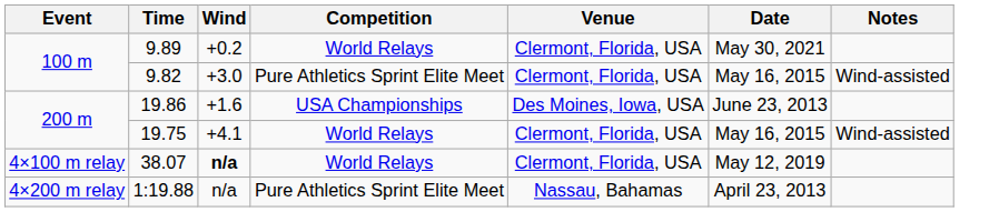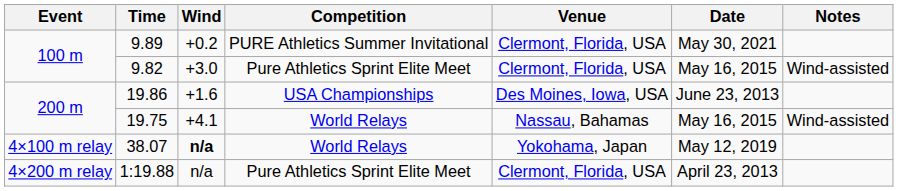 <table class=wikitable style=text-align:center>
 <tr>
 <th>Event</th>
 <th>Time</th>
 <th>Wind</th>
 <th>Competition</th>
 <th>Venue</th>
 <th>Date</th>
 <th>Notes</th>
 </tr>
 <tr>
 <td rowspan=2><a href='#'>100&nbsp;m</a></td>
 <td>9.89</td>
 <td>+0.2</td>
-<td><a href='#'>World Relays</a></td>
+<td>PURE Athletics Summer Invitational</td>
 <td><a href='#'>Clermont, Florida</a>, USA</td>
 <td>May 30, 2021</td>
 <td></td>
 </tr>
 <tr>
 <td>9.82 </td>
 <td>+3.0</td>
 <td>Pure Athletics Sprint Elite Meet</td>
 <td><a href='#'>Clermont, Florida</a>, USA</td>
 <td>May 16, 2015</td>
 <td>Wind-assisted</td>
 </tr>
 <tr>
 <td rowspan=2><a href='#'>200&nbsp;m</a></td>
 <td>19.86</td>
 <td>+1.6</td>
 <td><a href='#'>USA Championships</a></td>
 <td><a href='#'>Des Moines, Iowa</a>, USA</td>
 <td>June 23, 2013</td>
 <td></td>
 </tr>
 <tr>
 <td>19.75 </td>
 <td>+4.1</td>
 <td><a href='#'>World Relays</a></td>
-<td><a href='#'>Clermont, Florida</a>, USA</td>
+<td><a href='#'>Nassau</a>, Bahamas</td>
 <td>May 16, 2015</td>
 <td>Wind-assisted</td>
 </tr>
 <tr>
 <td><a href='#'>4×100&nbsp;m relay</a></td>
 <td>38.07</td>
 <td><strong>n/a</strong></td>
 <td><a href='#'>World Relays</a></td>
-<td><a href='#'>Clermont, Florida</a>, USA</td>
+<td><a href='#'>Yokohama</a>, Japan</td>
 <td>May 12, 2019</td>
 <td></td>
 </tr>
 <tr>
 <td><a href='#'>4×200&nbsp;m relay</a></td>
 <td>1:19.88</td>
 <td>n/a</td>
 <td>Pure Athletics Sprint Elite Meet</td>
-<td><a href='#'>Nassau</a>, Bahamas</td>
+<td><a href='#'>Clermont, Florida</a>, USA</td>
 <td>April 23, 2013</td>
 <td></td>
 </tr>
 </table>
